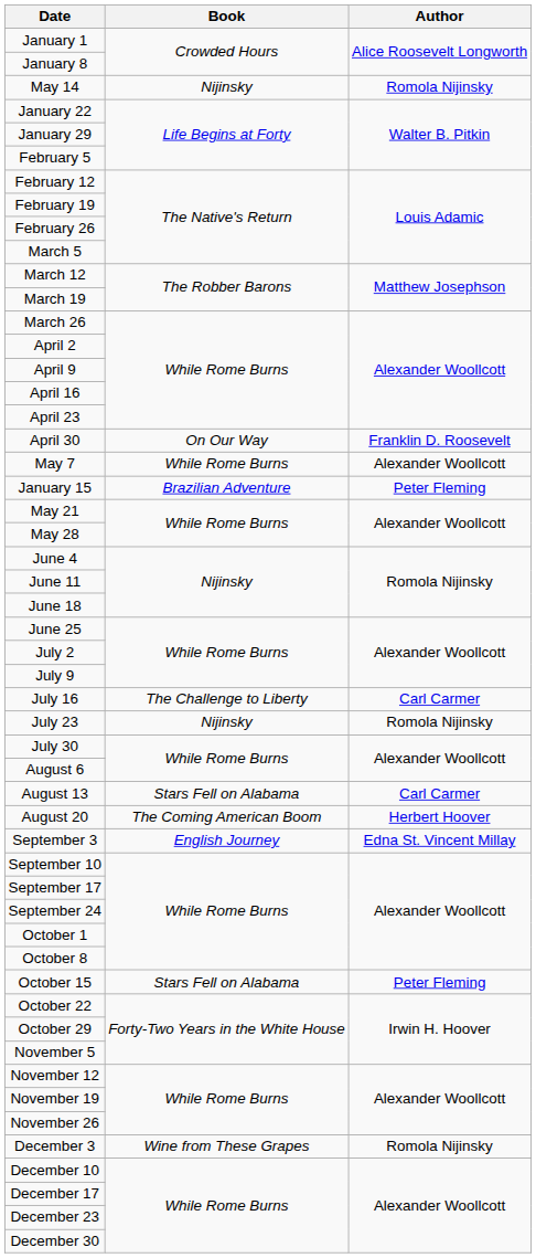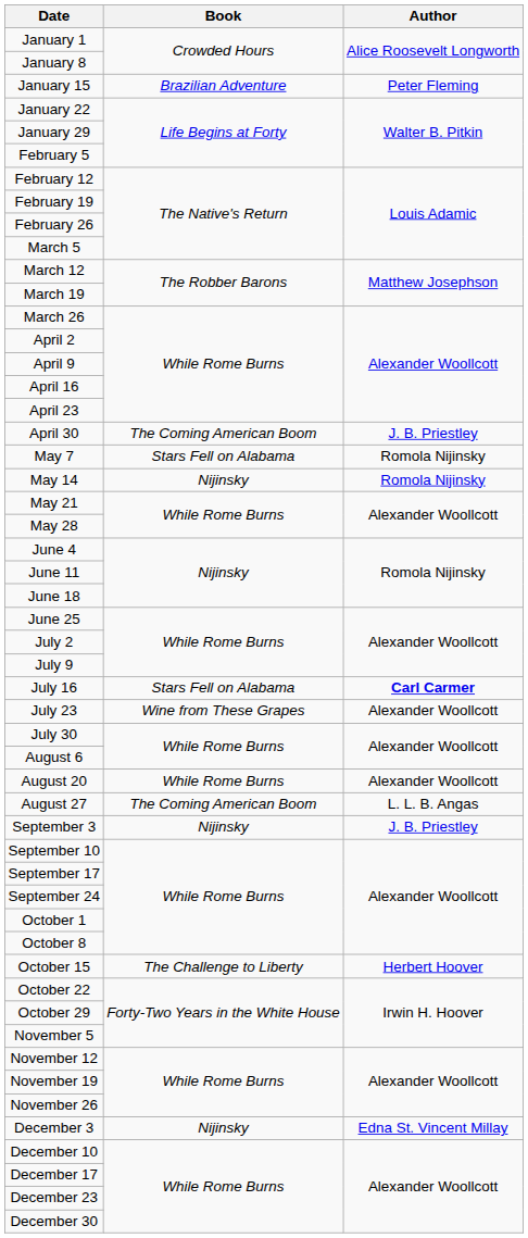 <table class="wikitable sortable" style="text-align: center">
 <tr>
 <th>Date</th>
 <th>Book</th>
 <th>Author</th>
 </tr>
 <tr>
 <td>January 1</td>
 <td rowspan=2><em>Crowded Hours</em></td>
 <td rowspan=2><a href='#'>Alice Roosevelt Longworth</a></td>
 </tr>
 <tr>
 <td>January 8</td>
 </tr>
 <tr>
-<td>May 14</td>
-<td><em>Nijinsky</em></td>
-<td><a href='#'>Romola Nijinsky</a></td>
+<td>January 15</td>
+<td><em><a href='#'>Brazilian Adventure</a></em></td>
+<td><a href='#'>Peter Fleming</a></td>
 </tr>
 <tr>
 <td>January 22</td>
 <td rowspan=3><em><a href='#'>Life Begins at Forty</a></em></td>
 <td rowspan=3><a href='#'>Walter B. Pitkin</a></td>
 </tr>
 <tr>
 <td>January 29</td>
 </tr>
 <tr>
 <td>February 5</td>
 </tr>
 <tr>
 <td>February 12</td>
 <td rowspan=4><em>The Native's Return</em></td>
 <td rowspan=4><a href='#'>Louis Adamic</a></td>
 </tr>
 <tr>
 <td>February 19</td>
 </tr>
 <tr>
 <td>February 26</td>
 </tr>
 <tr>
 <td>March 5</td>
 </tr>
 <tr>
 <td>March 12</td>
 <td rowspan=2><em>The Robber Barons</em></td>
 <td rowspan=2><a href='#'>Matthew Josephson</a></td>
 </tr>
 <tr>
 <td>March 19</td>
 </tr>
 <tr>
 <td>March 26</td>
 <td rowspan=5><em>While Rome Burns</em></td>
 <td rowspan=5><a href='#'>Alexander Woollcott</a></td>
 </tr>
 <tr>
 <td>April 2</td>
 </tr>
 <tr>
 <td>April 9</td>
 </tr>
 <tr>
 <td>April 16</td>
 </tr>
 <tr>
 <td>April 23</td>
 </tr>
 <tr>
 <td>April 30</td>
-<td><em>On Our Way</em></td>
-<td><a href='#'>Franklin D. Roosevelt</a></td>
+<td><em>The Coming American Boom</em></td>
+<td><a href='#'>J. B. Priestley</a></td>
 </tr>
 <tr>
 <td>May 7</td>
-<td><em>While Rome Burns</em></td>
-<td>Alexander Woollcott</td>
+<td><em>Stars Fell on Alabama</em></td>
+<td>Romola Nijinsky</td>
 </tr>
 <tr>
-<td>January 15</td>
-<td><em><a href='#'>Brazilian Adventure</a></em></td>
-<td><a href='#'>Peter Fleming</a></td>
+<td>May 14</td>
+<td><em>Nijinsky</em></td>
+<td><a href='#'>Romola Nijinsky</a></td>
 </tr>
 <tr>
 <td>May 21</td>
 <td rowspan=2><em>While Rome Burns</em></td>
 <td rowspan=2>Alexander Woollcott</td>
 </tr>
 <tr>
 <td>May 28</td>
 </tr>
 <tr>
 <td>June 4</td>
 <td rowspan=3><em>Nijinsky</em></td>
 <td rowspan=3>Romola Nijinsky</td>
 </tr>
 <tr>
 <td>June 11</td>
 </tr>
 <tr>
 <td>June 18</td>
 </tr>
 <tr>
 <td>June 25</td>
 <td rowspan=3><em>While Rome Burns</em></td>
 <td rowspan=3>Alexander Woollcott</td>
 </tr>
 <tr>
 <td>July 2</td>
 </tr>
 <tr>
 <td>July 9</td>
 </tr>
 <tr>
 <td>July 16</td>
-<td><em>The Challenge to Liberty</em></td>
-<td><a href='#'>Carl Carmer</a></td>
+<td><em>Stars Fell on Alabama</em></td>
+<td><strong><a href='#'>Carl Carmer</a></strong></td>
 </tr>
 <tr>
 <td>July 23</td>
-<td><em>Nijinsky</em></td>
-<td>Romola Nijinsky</td>
+<td><em>Wine from These Grapes</em></td>
+<td>Alexander Woollcott</td>
 </tr>
 <tr>
 <td>July 30</td>
 <td rowspan=2><em>While Rome Burns</em></td>
 <td rowspan=2>Alexander Woollcott</td>
 </tr>
 <tr>
 <td>August 6</td>
 </tr>
 <tr>
-<td>August 13</td>
-<td><em>Stars Fell on Alabama</em></td>
-<td><a href='#'>Carl Carmer</a></td>
+<td>August 20</td>
+<td><em>While Rome Burns</em></td>
+<td>Alexander Woollcott</td>
 </tr>
 <tr>
-<td>August 20</td>
+<td>August 27</td>
 <td><em>The Coming American Boom</em></td>
-<td><a href='#'>Herbert Hoover</a></td>
+<td>L. L. B. Angas</td>
 </tr>
 <tr>
 <td>September 3</td>
-<td><em><a href='#'>English Journey</a></em></td>
-<td><a href='#'>Edna St. Vincent Millay</a></td>
+<td><em>Nijinsky</em></td>
+<td><a href='#'>J. B. Priestley</a></td>
 </tr>
 <tr>
 <td>September 10</td>
 <td rowspan=5><em>While Rome Burns</em></td>
 <td rowspan=5>Alexander Woollcott</td>
 </tr>
 <tr>
 <td>September 17</td>
 </tr>
 <tr>
 <td>September 24</td>
 </tr>
 <tr>
 <td>October 1</td>
 </tr>
 <tr>
 <td>October 8</td>
 </tr>
 <tr>
 <td>October 15</td>
-<td><em>Stars Fell on Alabama</em></td>
-<td><a href='#'>Peter Fleming</a></td>
+<td><em>The Challenge to Liberty</em></td>
+<td><a href='#'>Herbert Hoover</a></td>
 </tr>
 <tr>
 <td>October 22</td>
 <td rowspan=3><em>Forty-Two Years in the White House</em></td>
 <td rowspan=3>Irwin H. Hoover</td>
 </tr>
 <tr>
 <td>October 29</td>
 </tr>
 <tr>
 <td>November 5</td>
 </tr>
 <tr>
 <td>November 12</td>
 <td rowspan=3><em>While Rome Burns</em></td>
 <td rowspan=3>Alexander Woollcott</td>
 </tr>
 <tr>
 <td>November 19</td>
 </tr>
 <tr>
 <td>November 26</td>
 </tr>
 <tr>
 <td>December 3</td>
-<td><em>Wine from These Grapes</em></td>
-<td>Romola Nijinsky</td>
+<td><em>Nijinsky</em></td>
+<td><a href='#'>Edna St. Vincent Millay</a></td>
 </tr>
 <tr>
 <td>December 10</td>
 <td rowspan=4><em>While Rome Burns</em></td>
 <td rowspan=4>Alexander Woollcott</td>
 </tr>
 <tr>
 <td>December 17</td>
 </tr>
 <tr>
 <td>December 23</td>
 </tr>
 <tr>
 <td>December 30</td>
 </tr>
 </table>
